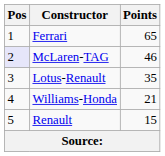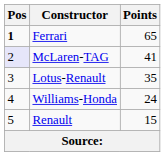 <table class="wikitable" style="font-size: 95%;">
 <tr>
 <th>Pos</th>
 <th>Constructor</th>
 <th>Points</th>
 </tr>
 <tr>
-<td>1</td>
+<td><strong>1</strong></td>
 <td> <a href='#'>Ferrari</a></td>
 <td align="right">65</td>
 </tr>
 <tr>
 <td style="background: lavender;">2</td>
 <td> <a href='#'>McLaren</a>-<a href='#'>TAG</a></td>
-<td align="right">46</td>
+<td align="right">41</td>
 </tr>
 <tr>
 <td>3</td>
 <td> <a href='#'>Lotus</a>-<a href='#'>Renault</a></td>
 <td align="right">35</td>
 </tr>
 <tr>
 <td>4</td>
 <td> <a href='#'>Williams</a>-<a href='#'>Honda</a></td>
-<td align="right">21</td>
+<td align="right">24</td>
 </tr>
 <tr>
 <td>5</td>
 <td> <a href='#'>Renault</a></td>
 <td align="right">15</td>
 </tr>
 <tr>
 <th colspan=4>Source: </th>
 </tr>
 </table>
